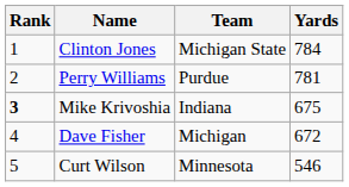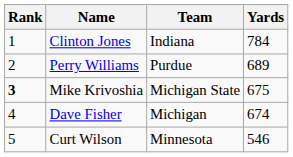 <table class="wikitable" style="font-size: 90%">
 <tr>
 <th>Rank</th>
 <th>Name</th>
 <th>Team</th>
 <th>Yards</th>
 </tr>
 <tr>
 <td>1</td>
 <td><a href='#'>Clinton Jones</a></td>
-<td>Michigan State</td>
+<td>Indiana</td>
 <td>784</td>
 </tr>
 <tr>
 <td>2</td>
 <td><a href='#'>Perry Williams</a></td>
 <td>Purdue</td>
-<td>781</td>
+<td>689</td>
 </tr>
 <tr>
 <td><strong>3</strong></td>
 <td>Mike Krivoshia</td>
-<td>Indiana</td>
+<td>Michigan State</td>
 <td>675</td>
 </tr>
 <tr>
 <td>4</td>
 <td><a href='#'>Dave Fisher</a></td>
 <td>Michigan</td>
-<td>672</td>
+<td>674</td>
 </tr>
 <tr>
 <td>5</td>
 <td>Curt Wilson</td>
 <td>Minnesota</td>
 <td>546</td>
 </tr>
 </table>
